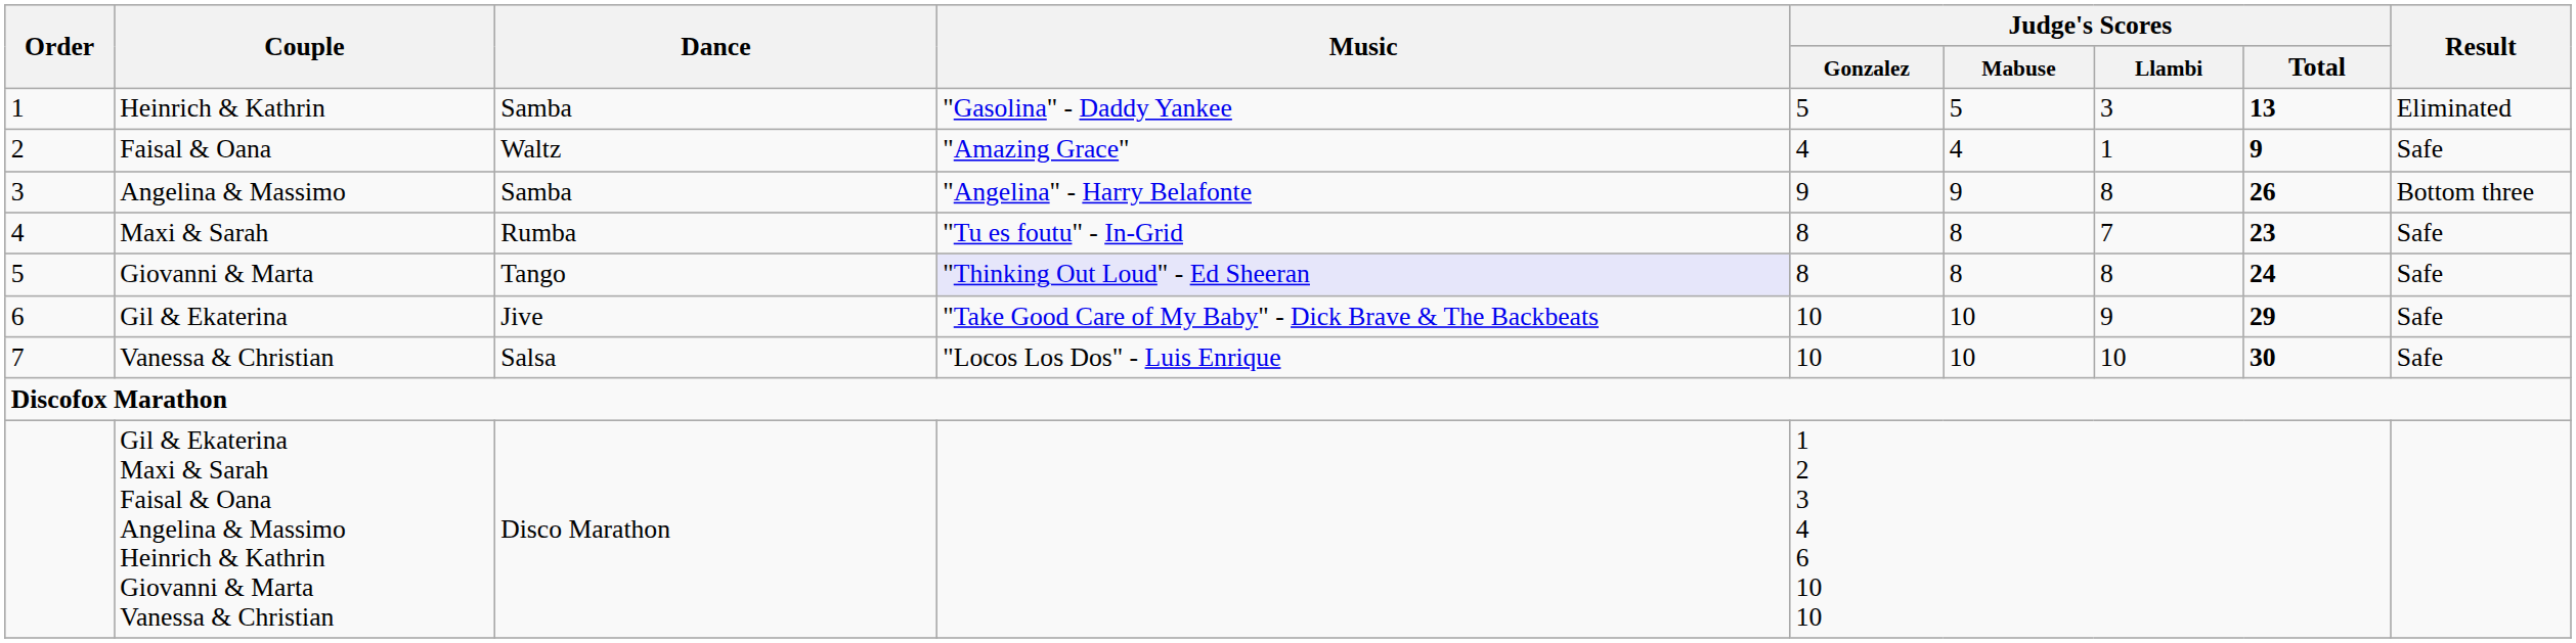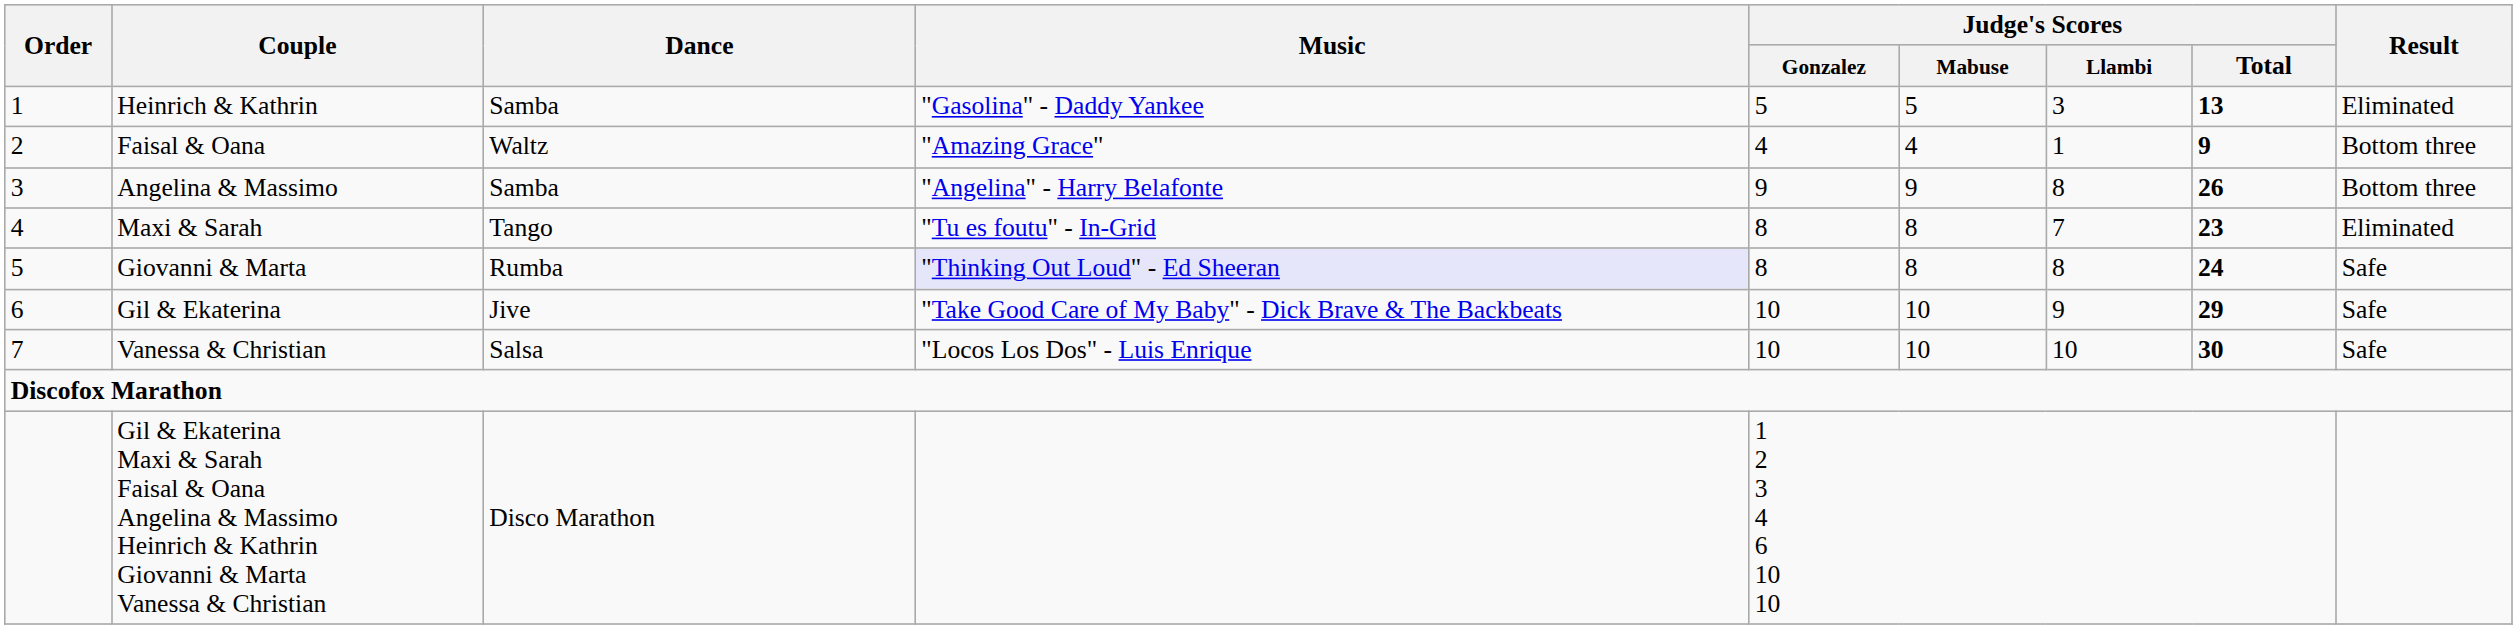 <table class="wikitable sortable center">
 <tr>
 <th rowspan="2" style="width: 4em">Order</th>
 <th rowspan="2" style="width: 17em">Couple</th>
 <th rowspan="2" style="width: 20em">Dance</th>
 <th rowspan="2" style="width: 40em">Music</th>
 <th colspan="4">Judge's Scores</th>
 <th rowspan="2" style="width: 7em">Result</th>
 </tr>
 <tr>
 <th style="width: 6em"><small> Gonzalez</small></th>
 <th style="width: 6em"><small> Mabuse</small></th>
 <th style="width: 6em"><small> Llambi</small></th>
 <th style="width: 6em">Total</th>
 </tr>
 <tr>
 <td>1</td>
 <td>Heinrich & Kathrin</td>
 <td>Samba</td>
 <td>"<a href='#'>Gasolina</a>" - <a href='#'>Daddy Yankee</a></td>
 <td>5</td>
 <td>5</td>
 <td>3</td>
 <td><strong>13</strong></td>
 <td>Eliminated</td>
 </tr>
 <tr>
 <td>2</td>
 <td>Faisal & Oana</td>
 <td>Waltz</td>
 <td>"<a href='#'>Amazing Grace</a>"</td>
 <td>4</td>
 <td>4</td>
 <td>1</td>
 <td><strong>9</strong></td>
-<td>Safe</td>
+<td>Bottom three</td>
 </tr>
 <tr>
 <td>3</td>
 <td>Angelina & Massimo</td>
 <td>Samba</td>
 <td>"<a href='#'>Angelina</a>" - <a href='#'>Harry Belafonte</a></td>
 <td>9</td>
 <td>9</td>
 <td>8</td>
 <td><strong>26</strong></td>
 <td>Bottom three</td>
 </tr>
 <tr>
 <td>4</td>
 <td>Maxi & Sarah</td>
-<td>Rumba</td>
+<td>Tango</td>
 <td>"<a href='#'>Tu es foutu</a>" - <a href='#'>In-Grid</a></td>
 <td>8</td>
 <td>8</td>
 <td>7</td>
 <td><strong>23</strong></td>
-<td>Safe</td>
+<td>Eliminated</td>
 </tr>
 <tr>
 <td>5</td>
 <td>Giovanni & Marta</td>
-<td>Tango</td>
+<td>Rumba</td>
 <td style="background: lavender;">"<a href='#'>Thinking Out Loud</a>" - <a href='#'>Ed Sheeran</a></td>
 <td>8</td>
 <td>8</td>
 <td>8</td>
 <td><strong>24</strong></td>
 <td>Safe</td>
 </tr>
 <tr>
 <td>6</td>
 <td>Gil & Ekaterina</td>
 <td>Jive</td>
 <td>"<a href='#'>Take Good Care of My Baby</a>" - <a href='#'>Dick Brave & The Backbeats</a></td>
 <td>10</td>
 <td>10</td>
 <td>9</td>
 <td><strong>29</strong></td>
 <td>Safe</td>
 </tr>
 <tr>
 <td>7</td>
 <td>Vanessa & Christian</td>
 <td>Salsa</td>
 <td>"Locos Los Dos" - <a href='#'>Luis Enrique</a></td>
 <td>10</td>
 <td>10</td>
 <td>10</td>
 <td><strong>30</strong></td>
 <td>Safe</td>
 </tr>
 <tr>
 <td colspan=9><strong>Discofox Marathon</strong></td>
 </tr>
 <tr>
 <td></td>
 <td>Gil & Ekaterina<br>Maxi & Sarah<br>Faisal & Oana<br>Angelina & Massimo<br>Heinrich & Kathrin<br>Giovanni & Marta<br>Vanessa & Christian</td>
 <td>Disco Marathon</td>
 <td></td>
 <td colspan=4>1<br>2<br>3<br>4<br>6<br>10<br>10</td>
 <td></td>
 </tr>
 </table>
